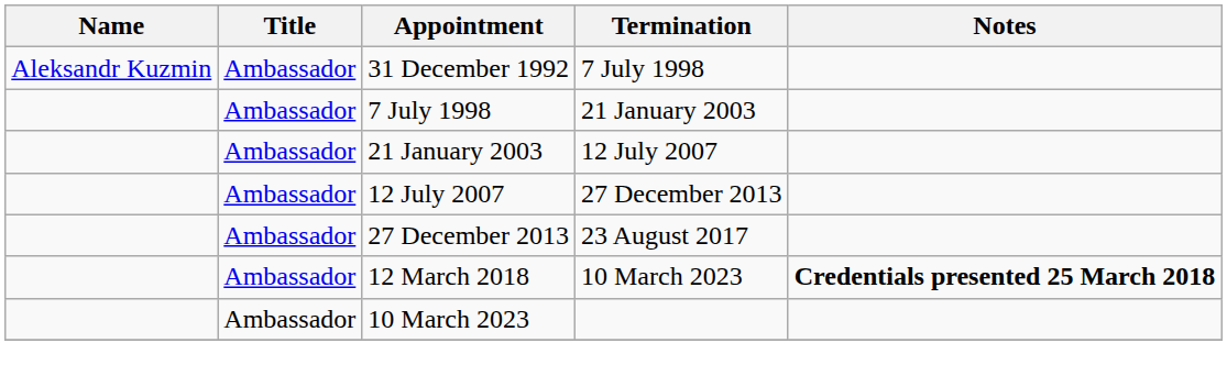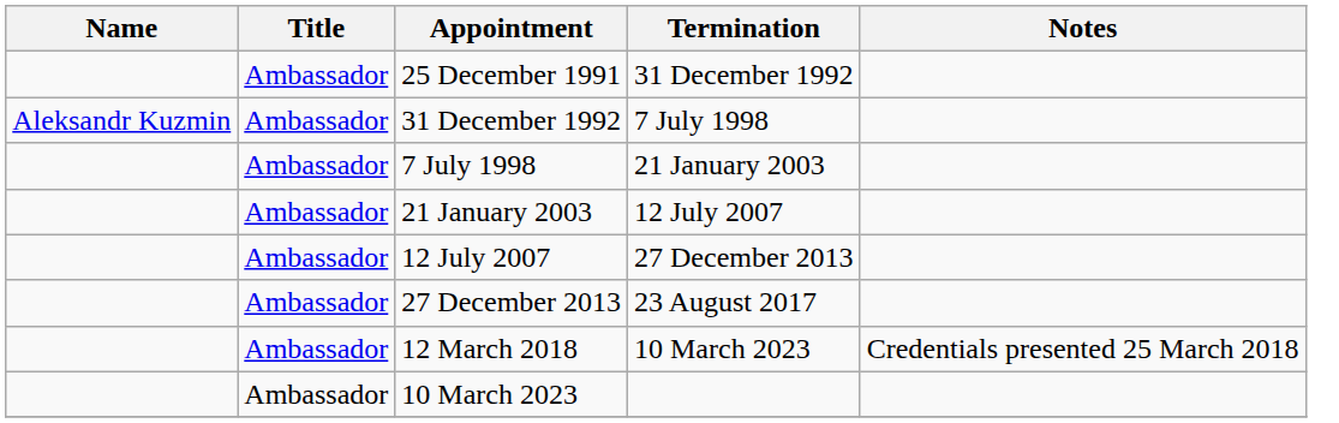 <table class="wikitable">
 <tr valign="middle">
 <th>Name</th>
 <th>Title</th>
 <th>Appointment</th>
 <th>Termination</th>
 <th>Notes</th>
+</tr>
+<tr>
+<td></td>
+<td><a href='#'>Ambassador</a></td>
+<td>25 December 1991</td>
+<td>31 December 1992</td>
+<td></td>
 </tr>
 <tr>
 <td><a href='#'>Aleksandr Kuzmin</a></td>
 <td><a href='#'>Ambassador</a></td>
 <td>31 December 1992</td>
 <td>7 July 1998</td>
 <td></td>
 </tr>
 <tr>
 <td></td>
 <td><a href='#'>Ambassador</a></td>
 <td>7 July 1998</td>
 <td>21 January 2003</td>
 <td></td>
 </tr>
 <tr>
 <td></td>
 <td><a href='#'>Ambassador</a></td>
 <td>21 January 2003</td>
 <td>12 July 2007</td>
 <td></td>
 </tr>
 <tr>
 <td></td>
 <td><a href='#'>Ambassador</a></td>
 <td>12 July 2007</td>
 <td>27 December 2013</td>
 <td></td>
 </tr>
 <tr>
 <td></td>
 <td><a href='#'>Ambassador</a></td>
 <td>27 December 2013</td>
 <td>23 August 2017</td>
 <td></td>
 </tr>
 <tr>
 <td></td>
 <td><a href='#'>Ambassador</a></td>
 <td>12 March 2018</td>
 <td>10 March 2023</td>
-<td><strong>Credentials presented 25 March 2018</strong></td>
+<td>Credentials presented 25 March 2018</td>
 </tr>
 <tr>
 <td></td>
 <td>Ambassador</td>
 <td>10 March 2023</td>
 <td></td>
 <td></td>
 </tr>
 <tr>
 </tr>
 </table>
